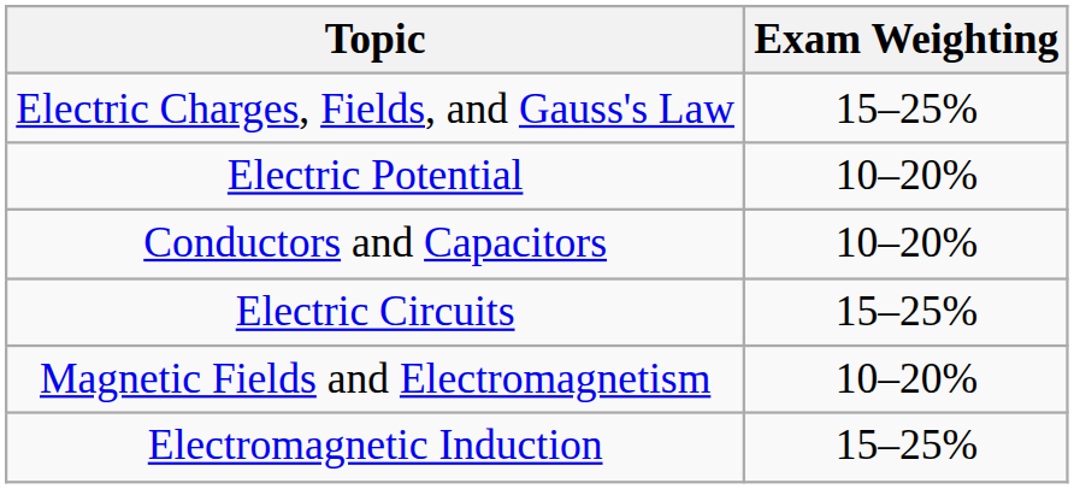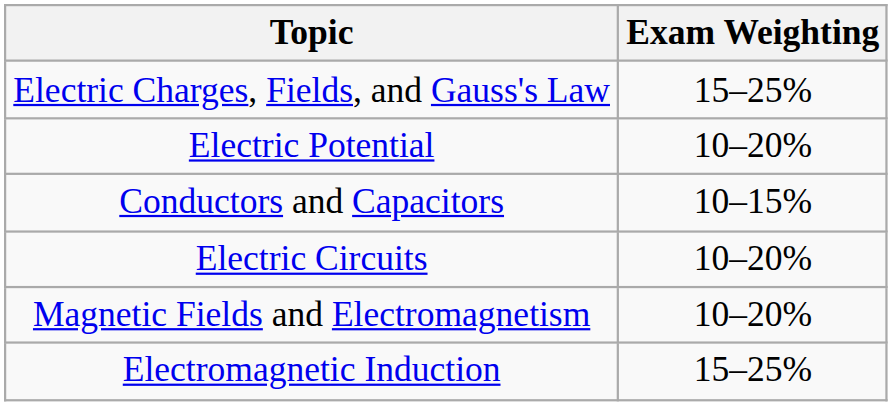 <table class="wikitable">
 <tr>
 <th align="center">Topic</th>
 <th align="center">Exam Weighting</th>
 </tr>
 <tr align="center">
 <td><a href='#'>Electric Charges</a>, <a href='#'>Fields</a>, and <a href='#'>Gauss's Law</a></td>
 <td>15–25%</td>
 </tr>
 <tr align="center">
 <td><a href='#'>Electric Potential</a></td>
 <td>10–20%</td>
 </tr>
 <tr align="center">
 <td><a href='#'>Conductors</a> and <a href='#'>Capacitors</a></td>
-<td>10–20%</td>
+<td>10–15%</td>
 </tr>
 <tr align="center">
 <td><a href='#'>Electric Circuits</a></td>
-<td>15–25%</td>
+<td>10–20%</td>
 </tr>
 <tr align="center">
 <td><a href='#'>Magnetic Fields</a> and <a href='#'>Electromagnetism</a></td>
 <td>10–20%</td>
 </tr>
 <tr align="center">
 <td><a href='#'>Electromagnetic Induction</a></td>
 <td>15–25%</td>
 </tr>
 </table>
